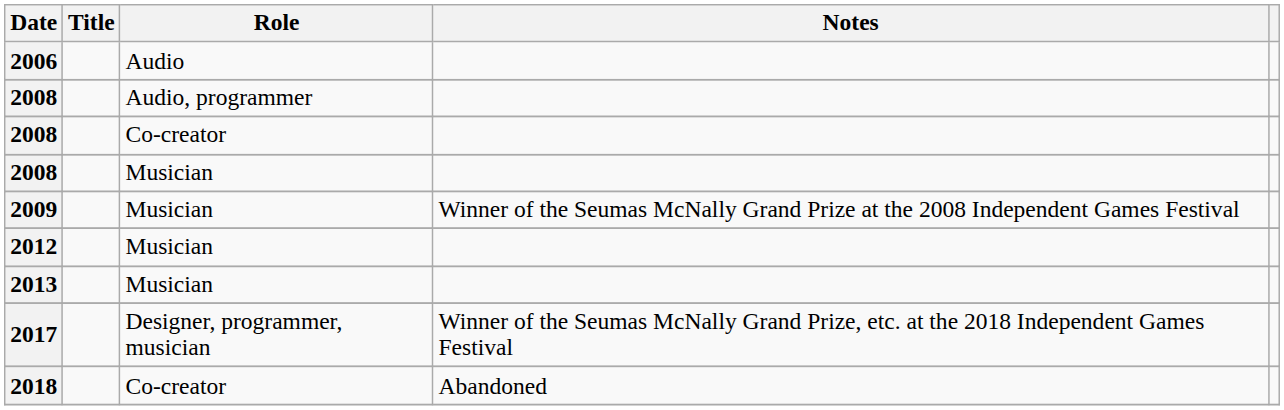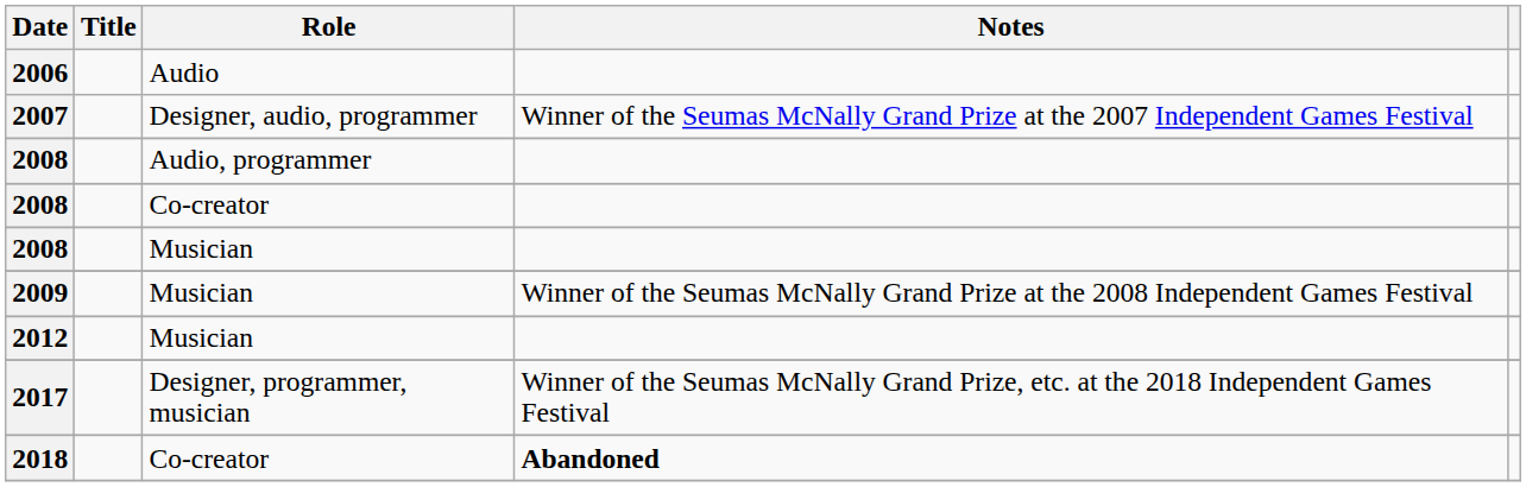 <table class="wikitable plainrowheaders sortable">
 <tr>
 <th scope="col">Date</th>
 <th scope="col">Title</th>
 <th scope="col">Role</th>
 <th scope="col" class="unsortable">Notes</th>
 <th scope="col" class="unsortable"></th>
 </tr>
 <tr>
 <th scope=row>2006</th>
 <td><em></em></td>
 <td>Audio</td>
 <td></td>
+<td></td>
+</tr>
+<tr>
+<th scope=row>2007</th>
+<td><em></em></td>
+<td>Designer, audio, programmer</td>
+<td>Winner of the <a href='#'>Seumas McNally Grand Prize</a> at the 2007 <a href='#'>Independent Games Festival</a></td>
 <td></td>
 </tr>
 <tr>
 </tr>
 <tr>
 <th scope=row>2008</th>
 <td><em></em></td>
 <td>Audio, programmer</td>
 <td></td>
 <td></td>
 </tr>
 <tr>
 </tr>
 <tr>
 <th scope=row>2008</th>
 <td><em></em></td>
 <td>Co-creator</td>
 <td></td>
 <td></td>
 </tr>
 <tr>
 </tr>
 <tr>
 <th scope=row>2008</th>
 <td><em></em></td>
 <td>Musician</td>
 <td></td>
 <td></td>
 </tr>
 <tr>
 </tr>
 <tr>
 <th scope=row>2009</th>
 <td><em></em></td>
 <td>Musician</td>
 <td>Winner of the Seumas McNally Grand Prize at the 2008 Independent Games Festival</td>
 <td></td>
 </tr>
 <tr>
 </tr>
 <tr>
 <th scope=row>2012</th>
 <td><em></em></td>
 <td>Musician</td>
 <td></td>
 <td></td>
 </tr>
 <tr>
 </tr>
 <tr>
-<th scope=row>2013</th>
-<td><em></em></td>
-<td>Musician</td>
-<td></td>
-<td></td>
-</tr>
-<tr>
 </tr>
 <tr>
 <th scope=row>2017</th>
 <td><em></em></td>
 <td>Designer, programmer, musician</td>
 <td>Winner of the Seumas McNally Grand Prize, etc. at the 2018 Independent Games Festival</td>
 <td></td>
 </tr>
 <tr>
 </tr>
 <tr>
 <th scope=row>2018</th>
 <td><em></em></td>
 <td>Co-creator</td>
-<td>Abandoned</td>
+<td><strong>Abandoned</strong></td>
 <td></td>
 </tr>
 <tr>
 </tr>
 </table>
